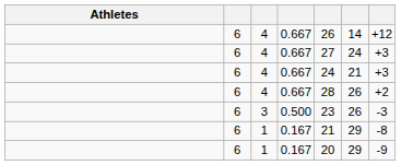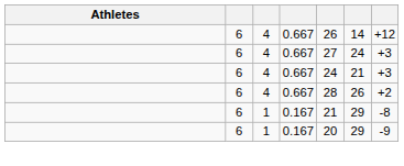 <table class="wikitable" style="text-align: center; font-size:90% ">
 <tr>
 <th width=250>Athletes</th>
 <th width=25></th>
 <th width=25></th>
 <th width=25></th>
 <th width=25></th>
 <th width=25></th>
 <th width=25></th>
 </tr>
 <tr>
 <td align=left></td>
 <td>6</td>
 <td>4</td>
 <td>0.667</td>
 <td>26</td>
 <td>14</td>
 <td>+12</td>
 </tr>
 <tr>
 <td align=left></td>
 <td>6</td>
 <td>4</td>
 <td>0.667</td>
 <td>27</td>
 <td>24</td>
 <td>+3</td>
 </tr>
 <tr>
 <td align=left></td>
 <td>6</td>
 <td>4</td>
 <td>0.667</td>
 <td>24</td>
 <td>21</td>
 <td>+3</td>
 </tr>
 <tr>
 <td align=left></td>
 <td>6</td>
 <td>4</td>
 <td>0.667</td>
 <td>28</td>
 <td>26</td>
 <td>+2</td>
 </tr>
 <tr>
 <td align=left></td>
 <td>6</td>
-<td>3</td>
-<td>0.500</td>
-<td>23</td>
-<td>26</td>
-<td>-3</td>
-</tr>
-<tr>
-<td align=left></td>
-<td>6</td>
 <td>1</td>
 <td>0.167</td>
 <td>21</td>
 <td>29</td>
 <td>-8</td>
 </tr>
 <tr>
 <td align=left></td>
 <td>6</td>
 <td>1</td>
 <td>0.167</td>
 <td>20</td>
 <td>29</td>
 <td>-9</td>
 </tr>
 </table>
